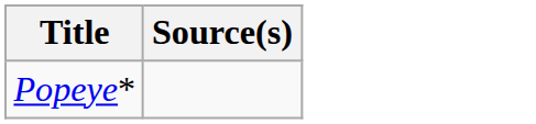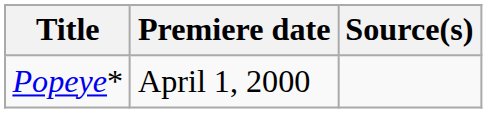 <table class="wikitable sortable">
 <tr>
 <th>Title</th>
+<th>Premiere date</th>
 <th>Source(s)</th>
 </tr>
 <tr>
 <td><em><a href='#'>Popeye</a></em>*</td>
+<td>April 1, 2000</td>
 <td></td>
 </tr>
 </table>
